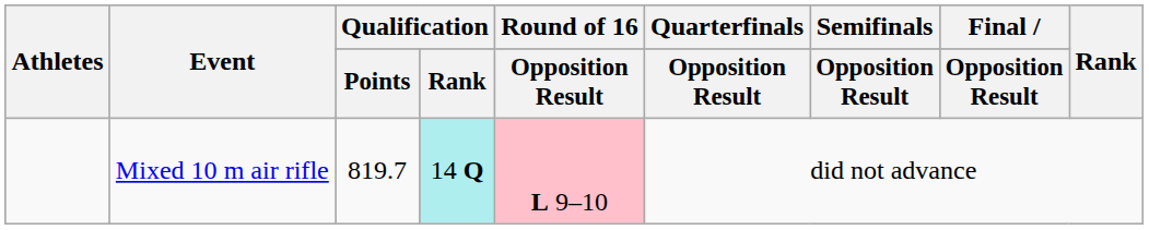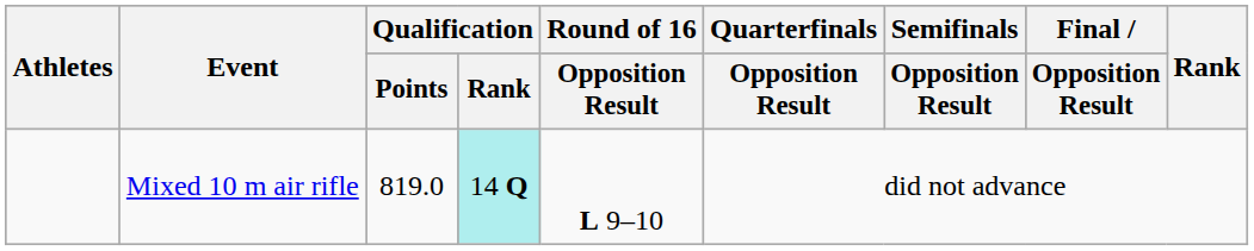 <table class="wikitable" style="font-size:90%;">
 <tr>
 <th rowspan=2>Athletes</th>
 <th rowspan=2>Event</th>
 <th colspan=2>Qualification</th>
 <th>Round of 16</th>
 <th>Quarterfinals</th>
 <th>Semifinals</th>
 <th>Final / </th>
 <th rowspan=2>Rank</th>
 </tr>
 <tr style="font-size:95%">
 <th>Points</th>
 <th>Rank</th>
 <th>Opposition<br>Result</th>
 <th>Opposition<br>Result</th>
 <th>Opposition<br>Result</th>
 <th>Opposition<br>Result</th>
 </tr>
 <tr align=center>
 <td align=left><br></td>
 <td align=left><a href='#'>Mixed 10 m air rifle</a></td>
-<td>819.7</td>
+<td>819.0</td>
 <td style="background: paleturquoise;">14 <strong>Q</strong></td>
-<td style="background: pink;"><br><br><strong>L</strong> 9–10</td>
+<td><br><br><strong>L</strong> 9–10</td>
 <td colspan=4>did not advance</td>
 </tr>
 </table>
